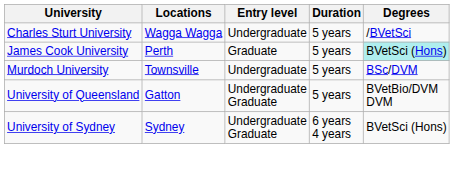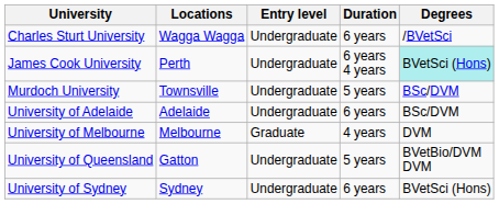 <table class="wikitable sortable">
 <tr>
 <th>University</th>
 <th>Locations</th>
 <th>Entry level</th>
 <th>Duration</th>
 <th>Degrees</th>
 </tr>
 <tr>
 <td><a href='#'>Charles Sturt University</a></td>
 <td><a href='#'>Wagga Wagga</a></td>
 <td>Undergraduate</td>
-<td>5 years</td>
+<td>6 years</td>
 <td>/<a href='#'>BVetSci</a></td>
 </tr>
 <tr>
 <td><a href='#'>James Cook University</a></td>
 <td><a href='#'>Perth</a></td>
-<td>Graduate</td>
-<td>5 years</td>
+<td>Undergraduate</td>
+<td>6 years<br>4 years</td>
 <td style="background: paleturquoise;">BVetSci (<a href='#'>Hons</a>)</td>
 </tr>
 <tr>
 <td><a href='#'>Murdoch University</a></td>
 <td><a href='#'>Townsville</a></td>
 <td>Undergraduate</td>
 <td>5 years</td>
 <td><a href='#'>BSc</a>/<a href='#'>DVM</a></td>
 </tr>
 <tr>
+<td><a href='#'>University of Adelaide</a></td>
+<td><a href='#'>Adelaide</a></td>
+<td>Undergraduate</td>
+<td>6 years</td>
+<td>BSc/DVM</td>
+</tr>
+<tr>
+<td><a href='#'>University of Melbourne</a></td>
+<td><a href='#'>Melbourne</a></td>
+<td>Graduate</td>
+<td>4 years</td>
+<td>DVM</td>
+</tr>
+<tr>
 <td><a href='#'>University of Queensland</a></td>
 <td><a href='#'>Gatton</a></td>
-<td>Undergraduate<br>Graduate</td>
+<td>Undergraduate</td>
 <td>5 years</td>
 <td>BVetBio/DVM<br>DVM</td>
 </tr>
 <tr>
 <td><a href='#'>University of Sydney</a></td>
 <td><a href='#'>Sydney</a></td>
-<td>Undergraduate<br>Graduate</td>
-<td>6 years<br>4 years</td>
+<td>Undergraduate</td>
+<td>6 years</td>
 <td>BVetSci (Hons)</td>
 </tr>
 </table>
